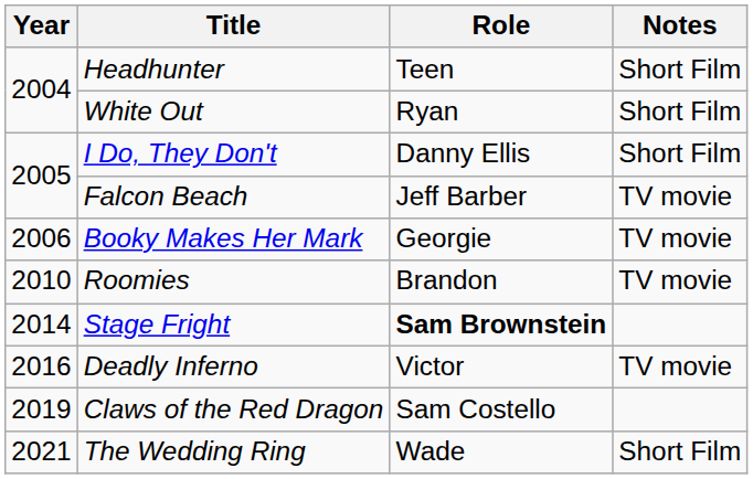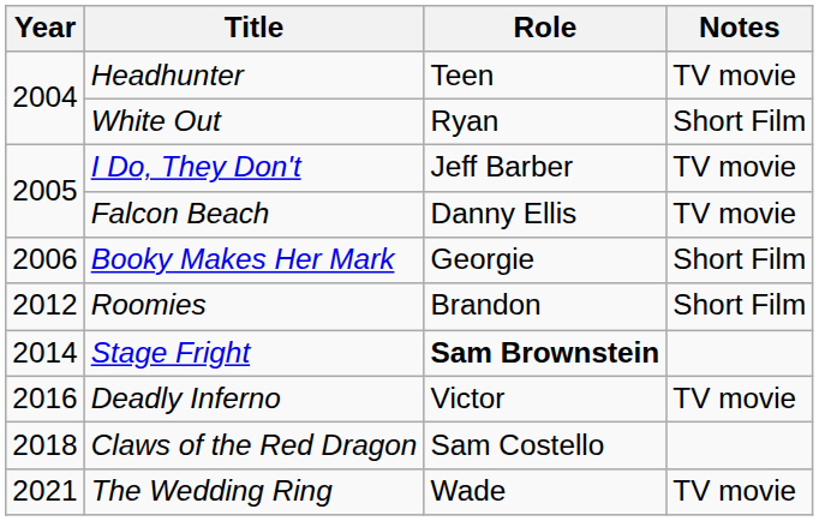 <table class="wikitable sortable">
 <tr>
 <th>Year</th>
 <th>Title</th>
 <th>Role</th>
 <th class="unsortable">Notes</th>
 </tr>
 <tr>
 <td rowspan="2">2004</td>
 <td><em>Headhunter</em></td>
 <td>Teen</td>
-<td>Short Film</td>
+<td>TV movie</td>
 </tr>
 <tr>
 <td><em>White Out</em></td>
 <td>Ryan</td>
 <td>Short Film</td>
 </tr>
 <tr>
 <td rowspan="2">2005</td>
 <td><em><a href='#'>I Do, They Don't</a></em></td>
-<td>Danny Ellis</td>
-<td>Short Film</td>
+<td>Jeff Barber</td>
+<td>TV movie</td>
 </tr>
 <tr>
 <td><em>Falcon Beach</em></td>
-<td>Jeff Barber</td>
+<td>Danny Ellis</td>
 <td>TV movie</td>
 </tr>
 <tr>
 <td>2006</td>
 <td><em><a href='#'>Booky Makes Her Mark</a></em></td>
 <td>Georgie</td>
-<td>TV movie</td>
+<td>Short Film</td>
 </tr>
 <tr>
-<td>2010</td>
+<td>2012</td>
 <td><em>Roomies</em></td>
 <td>Brandon</td>
-<td>TV movie</td>
+<td>Short Film</td>
 </tr>
 <tr>
 <td>2014</td>
 <td><em><a href='#'>Stage Fright</a></em></td>
 <td><strong>Sam Brownstein</strong></td>
 <td></td>
 </tr>
 <tr>
 <td>2016</td>
 <td><em>Deadly Inferno</em></td>
 <td>Victor</td>
 <td>TV movie</td>
 </tr>
 <tr>
-<td>2019</td>
+<td>2018</td>
 <td><em>Claws of the Red Dragon</em></td>
 <td>Sam Costello</td>
 <td></td>
 </tr>
 <tr>
 <td>2021</td>
 <td data-sort-value="Wedding Ring, The"><em>The Wedding Ring</em></td>
 <td>Wade</td>
-<td>Short Film</td>
+<td>TV movie</td>
 </tr>
 </table>
